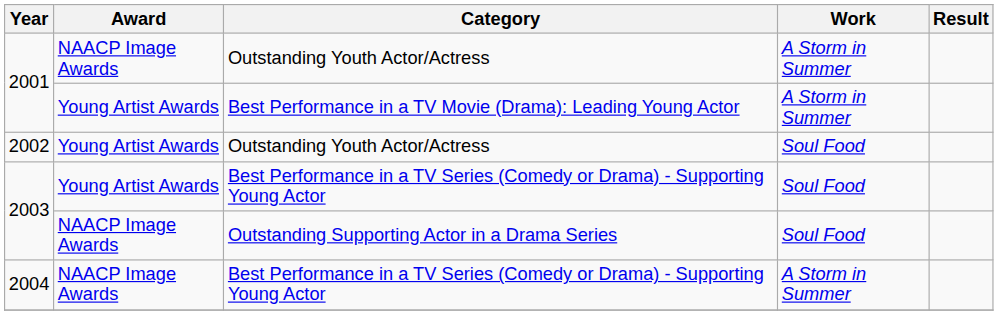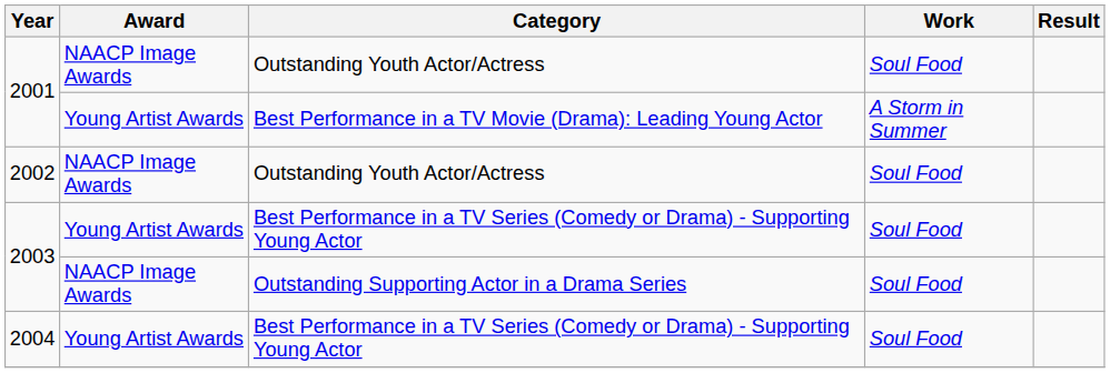 <table class="wikitable sortable plainrowheaders">
 <tr>
 <th>Year</th>
 <th>Award</th>
 <th>Category</th>
 <th>Work</th>
 <th>Result</th>
 </tr>
 <tr>
 <td rowspan="2">2001</td>
 <td><a href='#'>NAACP Image Awards</a></td>
 <td>Outstanding Youth Actor/Actress</td>
-<td><em><a href='#'>A Storm in Summer</a></em></td>
+<td><em><a href='#'>Soul Food</a></em></td>
 <td></td>
 </tr>
 <tr>
 <td><a href='#'>Young Artist Awards</a></td>
 <td><a href='#'>Best Performance in a TV Movie (Drama): Leading Young Actor</a></td>
 <td><em><a href='#'>A Storm in Summer</a></em></td>
 <td></td>
 </tr>
 <tr>
 <td>2002</td>
-<td><a href='#'>Young Artist Awards</a></td>
+<td><a href='#'>NAACP Image Awards</a></td>
 <td>Outstanding Youth Actor/Actress</td>
 <td><em><a href='#'>Soul Food</a></em></td>
 <td></td>
 </tr>
 <tr>
 <td rowspan="2">2003</td>
 <td><a href='#'>Young Artist Awards</a></td>
 <td><a href='#'>Best Performance in a TV Series (Comedy or Drama) - Supporting Young Actor</a></td>
 <td><em><a href='#'>Soul Food</a></em></td>
 <td></td>
 </tr>
 <tr>
 <td><a href='#'>NAACP Image Awards</a></td>
 <td><a href='#'>Outstanding Supporting Actor in a Drama Series</a></td>
 <td><em><a href='#'>Soul Food</a></em></td>
 <td></td>
 </tr>
 <tr>
 <td>2004</td>
-<td><a href='#'>NAACP Image Awards</a></td>
+<td><a href='#'>Young Artist Awards</a></td>
 <td><a href='#'>Best Performance in a TV Series (Comedy or Drama) - Supporting Young Actor</a></td>
-<td><em><a href='#'>A Storm in Summer</a></em></td>
+<td><em><a href='#'>Soul Food</a></em></td>
 <td></td>
 </tr>
 <tr>
 </tr>
 </table>
